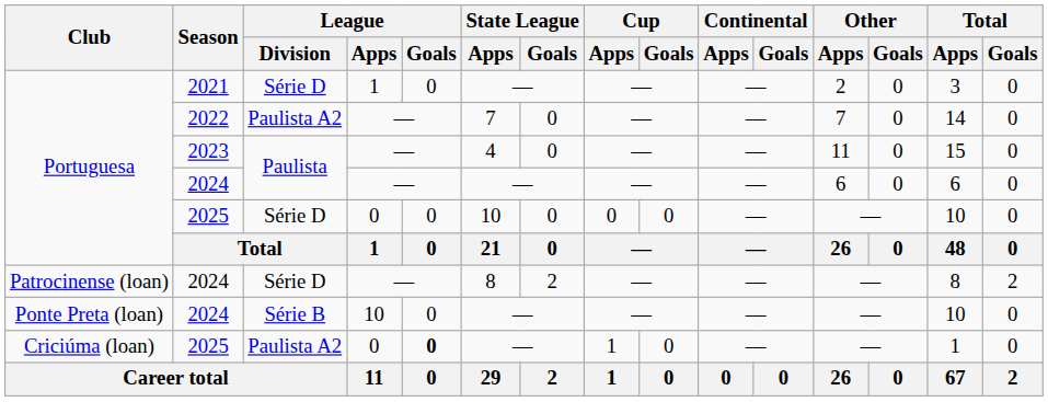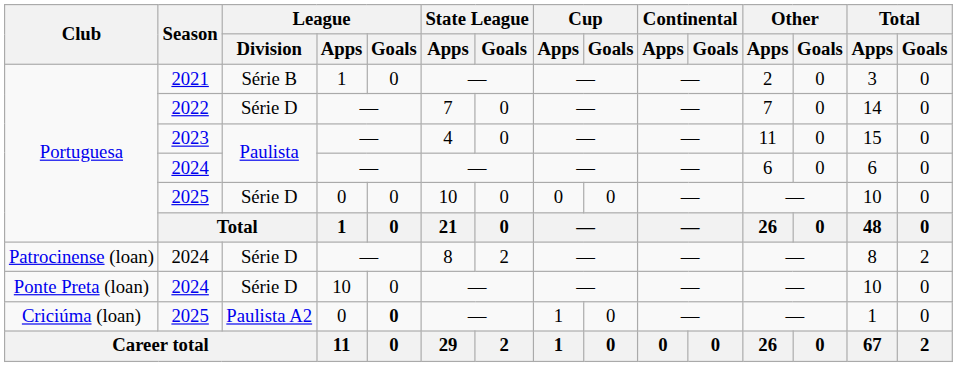 <table class="wikitable" style="text-align: center;">
 <tr>
 <th rowspan="2">Club</th>
 <th rowspan="2">Season</th>
 <th colspan="3">League</th>
 <th colspan="2">State League</th>
 <th colspan="2">Cup</th>
 <th colspan="2">Continental</th>
 <th colspan="2">Other</th>
 <th colspan="2">Total</th>
 </tr>
 <tr>
 <th>Division</th>
 <th>Apps</th>
 <th>Goals</th>
 <th>Apps</th>
 <th>Goals</th>
 <th>Apps</th>
 <th>Goals</th>
 <th>Apps</th>
 <th>Goals</th>
 <th>Apps</th>
 <th>Goals</th>
 <th>Apps</th>
 <th>Goals</th>
 </tr>
 <tr>
 <td rowspan="6" valign="center"><a href='#'>Portuguesa</a></td>
 <td><a href='#'>2021</a></td>
-<td><a href='#'>Série D</a></td>
+<td>Série B</td>
 <td>1</td>
 <td>0</td>
 <td colspan="2">—</td>
 <td colspan="2">—</td>
 <td colspan="2">—</td>
 <td>2</td>
 <td>0</td>
 <td>3</td>
 <td>0</td>
 </tr>
 <tr>
 <td><a href='#'>2022</a></td>
-<td><a href='#'>Paulista A2</a></td>
+<td>Série D</td>
 <td colspan="2">—</td>
 <td>7</td>
 <td>0</td>
 <td colspan="2">—</td>
 <td colspan="2">—</td>
 <td>7</td>
 <td>0</td>
 <td>14</td>
 <td>0</td>
 </tr>
 <tr>
 <td><a href='#'>2023</a></td>
 <td rowspan="2"><a href='#'>Paulista</a></td>
 <td colspan="2">—</td>
 <td>4</td>
 <td>0</td>
 <td colspan="2">—</td>
 <td colspan="2">—</td>
 <td>11</td>
 <td>0</td>
 <td>15</td>
 <td>0</td>
 </tr>
 <tr>
 <td><a href='#'>2024</a></td>
 <td colspan="2">—</td>
 <td colspan="2">—</td>
 <td colspan="2">—</td>
 <td colspan="2">—</td>
 <td>6</td>
 <td>0</td>
 <td>6</td>
 <td>0</td>
 </tr>
 <tr>
 <td><a href='#'>2025</a></td>
 <td>Série D</td>
 <td>0</td>
 <td>0</td>
 <td>10</td>
 <td>0</td>
 <td>0</td>
 <td>0</td>
 <td colspan="2">—</td>
 <td colspan="2">—</td>
 <td>10</td>
 <td>0</td>
 </tr>
 <tr>
 <th colspan="2">Total</th>
 <th>1</th>
 <th>0</th>
 <th>21</th>
 <th>0</th>
 <th colspan="2">—</th>
 <th colspan="2">—</th>
 <th>26</th>
 <th>0</th>
 <th>48</th>
 <th>0</th>
 </tr>
 <tr>
 <td><a href='#'>Patrocinense</a> (loan)</td>
 <td>2024</td>
 <td>Série D</td>
 <td colspan="2">—</td>
 <td>8</td>
 <td>2</td>
 <td colspan="2">—</td>
 <td colspan="2">—</td>
 <td colspan="2">—</td>
 <td>8</td>
 <td>2</td>
 </tr>
 <tr>
 <td><a href='#'>Ponte Preta</a> (loan)</td>
 <td><a href='#'>2024</a></td>
-<td><a href='#'>Série B</a></td>
+<td>Série D</td>
 <td>10</td>
 <td>0</td>
 <td colspan="2">—</td>
 <td colspan="2">—</td>
 <td colspan="2">—</td>
 <td colspan="2">—</td>
 <td>10</td>
 <td>0</td>
 </tr>
 <tr>
 <td><a href='#'>Criciúma</a> (loan)</td>
 <td><a href='#'>2025</a></td>
 <td><a href='#'>Paulista A2</a></td>
 <td>0</td>
 <td><strong>0</strong></td>
 <td colspan="2">—</td>
 <td>1</td>
 <td>0</td>
 <td colspan="2">—</td>
 <td colspan="2">—</td>
 <td>1</td>
 <td>0</td>
 </tr>
 <tr>
 <th colspan="3"><strong>Career total</strong></th>
 <th>11</th>
 <th>0</th>
 <th>29</th>
 <th>2</th>
 <th>1</th>
 <th>0</th>
 <th>0</th>
 <th>0</th>
 <th>26</th>
 <th>0</th>
 <th>67</th>
 <th>2</th>
 </tr>
 </table>
